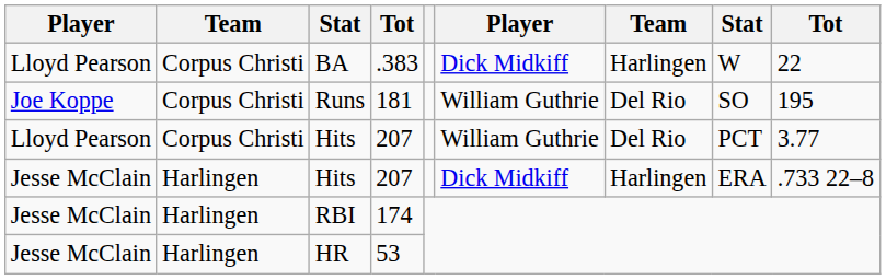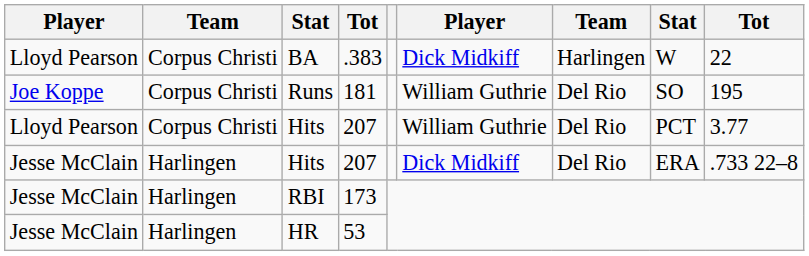 <table class="wikitable">
 <tr>
 <th>Player</th>
 <th>Team</th>
 <th>Stat</th>
 <th>Tot</th>
 <th></th>
 <th>Player</th>
 <th>Team</th>
 <th>Stat</th>
 <th>Tot</th>
 </tr>
 <tr>
 <td>Lloyd Pearson</td>
 <td>Corpus Christi</td>
 <td>BA</td>
 <td>.383</td>
 <td></td>
 <td><a href='#'>Dick Midkiff</a></td>
 <td>Harlingen</td>
 <td>W</td>
 <td>22</td>
 </tr>
 <tr>
 <td><a href='#'>Joe Koppe</a></td>
 <td>Corpus Christi</td>
 <td>Runs</td>
 <td>181</td>
 <td></td>
 <td>William Guthrie</td>
 <td>Del Rio</td>
 <td>SO</td>
 <td>195</td>
 </tr>
 <tr>
 <td>Lloyd Pearson</td>
 <td>Corpus Christi</td>
 <td>Hits</td>
 <td>207</td>
 <td></td>
 <td>William Guthrie</td>
 <td>Del Rio</td>
 <td>PCT</td>
 <td>3.77</td>
 </tr>
 <tr>
 <td>Jesse McClain</td>
 <td>Harlingen</td>
 <td>Hits</td>
 <td>207</td>
 <td></td>
 <td><a href='#'>Dick Midkiff</a></td>
-<td>Harlingen</td>
+<td>Del Rio</td>
 <td>ERA</td>
 <td>.733 22–8</td>
 </tr>
 <tr>
 <td>Jesse McClain</td>
 <td>Harlingen</td>
 <td>RBI</td>
-<td>174</td>
+<td>173</td>
 </tr>
 <tr>
 <td>Jesse McClain</td>
 <td>Harlingen</td>
 <td>HR</td>
 <td>53</td>
 </tr>
 </table>
